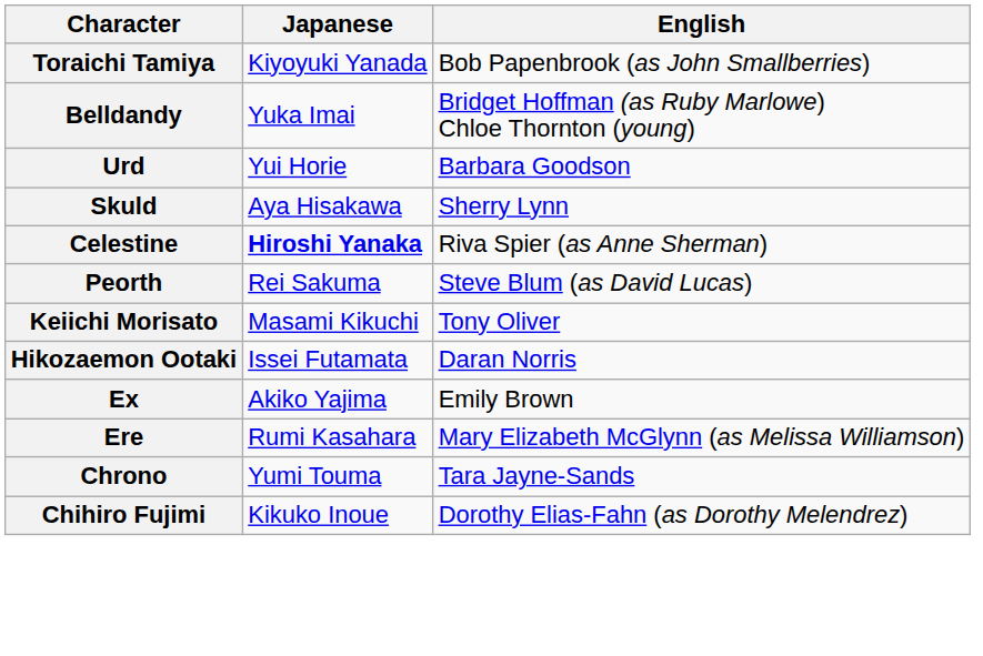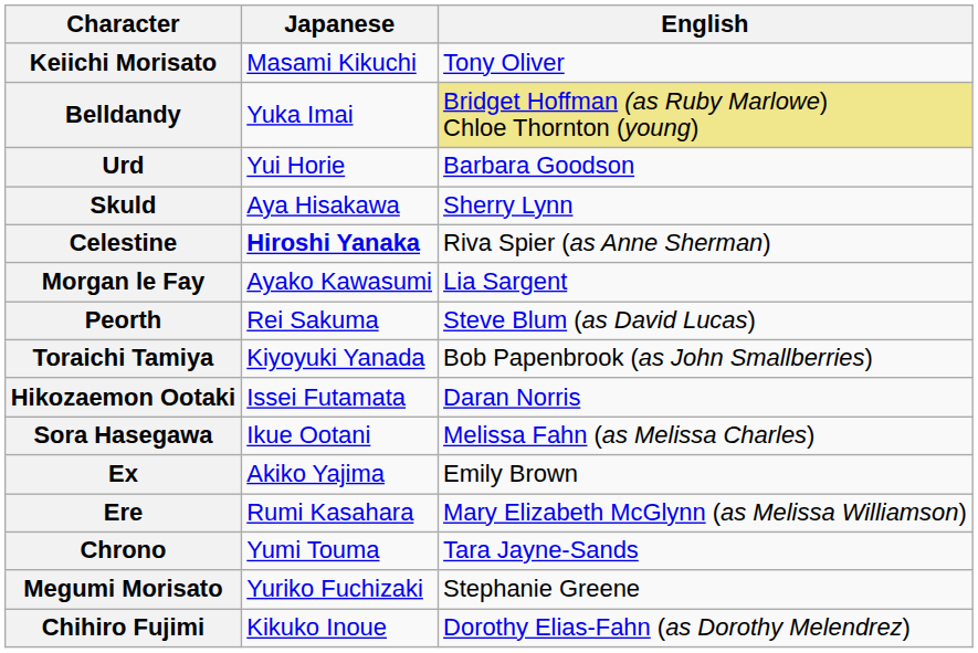 <table class="wikitable mw-collapsible mw-collapsed">
 <tr>
 <th>Character</th>
 <th>Japanese</th>
 <th>English</th>
 </tr>
 <tr>
-<th>Toraichi Tamiya</th>
-<td><a href='#'>Kiyoyuki Yanada</a></td>
-<td>Bob Papenbrook (<em>as John Smallberries</em>)</td>
+<th>Keiichi Morisato</th>
+<td><a href='#'>Masami Kikuchi</a></td>
+<td><a href='#'>Tony Oliver</a></td>
 </tr>
 <tr>
 <th>Belldandy</th>
 <td><a href='#'>Yuka Imai</a></td>
-<td><a href='#'>Bridget Hoffman</a> <em>(as Ruby Marlowe</em>)<br>Chloe Thornton (<em>young</em>)</td>
+<td style="background: khaki;"><a href='#'>Bridget Hoffman</a> <em>(as Ruby Marlowe</em>)<br>Chloe Thornton (<em>young</em>)</td>
 </tr>
 <tr>
 <th>Urd</th>
 <td><a href='#'>Yui Horie</a></td>
 <td><a href='#'>Barbara Goodson</a></td>
 </tr>
 <tr>
 <th>Skuld</th>
 <td><a href='#'>Aya Hisakawa</a></td>
 <td><a href='#'>Sherry Lynn</a></td>
 </tr>
 <tr>
 <th>Celestine</th>
 <td><strong><a href='#'>Hiroshi Yanaka</a></strong></td>
 <td>Riva Spier (<em>as Anne Sherman</em>)</td>
 </tr>
 <tr>
+<th>Morgan le Fay</th>
+<td><a href='#'>Ayako Kawasumi</a></td>
+<td><a href='#'>Lia Sargent</a></td>
+</tr>
+<tr>
 <th>Peorth</th>
 <td><a href='#'>Rei Sakuma</a></td>
 <td><a href='#'>Steve Blum</a> (<em>as David Lucas</em>)</td>
 </tr>
 <tr>
-<th>Keiichi Morisato</th>
-<td><a href='#'>Masami Kikuchi</a></td>
-<td><a href='#'>Tony Oliver</a></td>
+<th>Toraichi Tamiya</th>
+<td><a href='#'>Kiyoyuki Yanada</a></td>
+<td>Bob Papenbrook (<em>as John Smallberries</em>)</td>
 </tr>
 <tr>
 <th>Hikozaemon Ootaki</th>
 <td><a href='#'>Issei Futamata</a></td>
 <td><a href='#'>Daran Norris</a></td>
+</tr>
+<tr>
+<th>Sora Hasegawa</th>
+<td><a href='#'>Ikue Ootani</a></td>
+<td><a href='#'>Melissa Fahn</a> (<em>as Melissa Charles</em>)</td>
 </tr>
 <tr>
 <th>Ex</th>
 <td><a href='#'>Akiko Yajima</a></td>
 <td>Emily Brown</td>
 </tr>
 <tr>
 <th>Ere</th>
 <td><a href='#'>Rumi Kasahara</a></td>
 <td><a href='#'>Mary Elizabeth McGlynn</a> (<em>as Melissa Williamson</em>)</td>
 </tr>
 <tr>
 <th>Chrono</th>
 <td><a href='#'>Yumi Touma</a></td>
 <td><a href='#'>Tara Jayne-Sands</a></td>
 </tr>
 <tr>
+<th>Megumi Morisato</th>
+<td><a href='#'>Yuriko Fuchizaki</a></td>
+<td>Stephanie Greene</td>
+</tr>
+<tr>
 <th>Chihiro Fujimi</th>
 <td><a href='#'>Kikuko Inoue</a></td>
 <td><a href='#'>Dorothy Elias-Fahn</a> (<em>as Dorothy Melendrez</em>)</td>
 </tr>
 </table>
